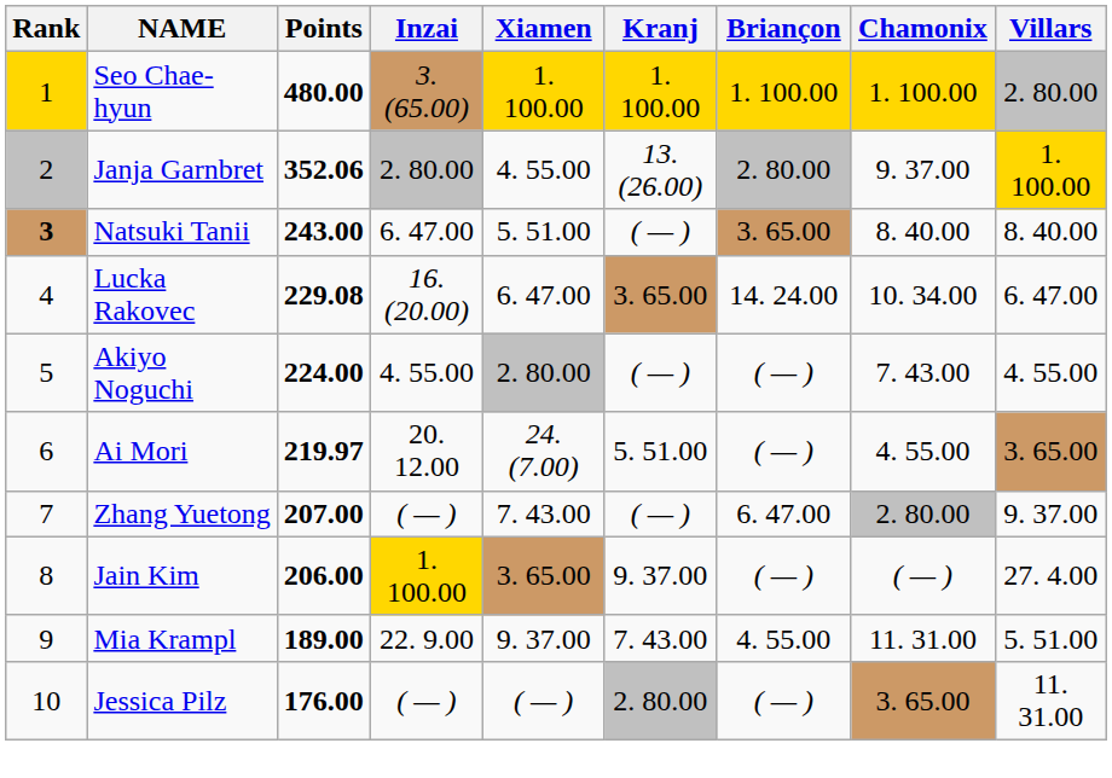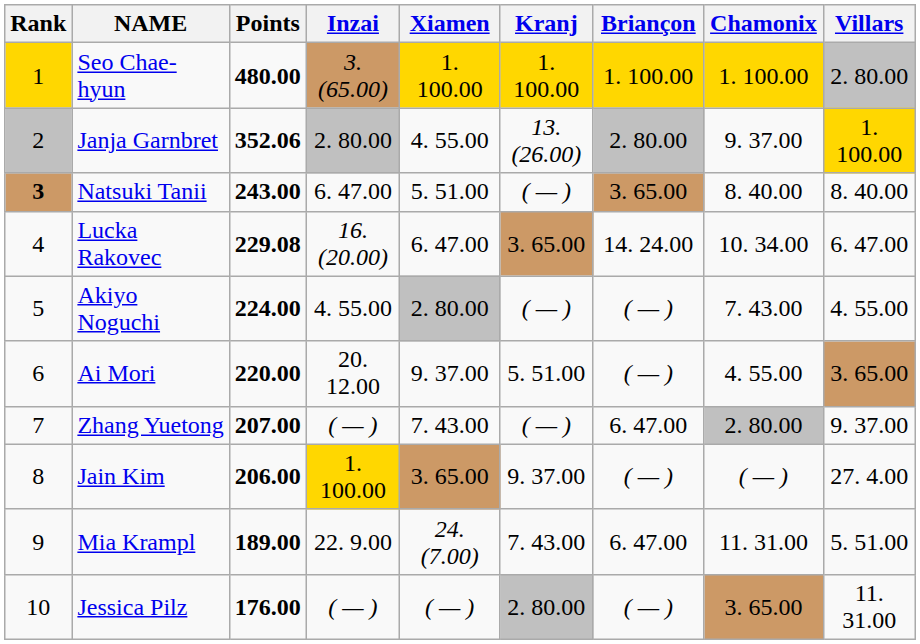 <table class="wikitable sortable" style="text-align: center;">
 <tr>
 <th>Rank</th>
 <th width = "200">NAME</th>
 <th>Points</th>
 <th width = "75" data-sort-type="number"><a href='#'>Inzai</a></th>
 <th width = "75" data-sort-type="number"><a href='#'>Xiamen</a></th>
 <th width = "75" data-sort-type="number"><a href='#'>Kranj</a></th>
 <th width = "75" data-sort-type="number"><a href='#'>Briançon</a></th>
 <th width = "75" data-sort-type="number"><a href='#'>Chamonix</a></th>
 <th width = "75" data-sort-type="number"><a href='#'>Villars</a></th>
 </tr>
 <tr>
 <td style="background: gold">1</td>
 <td align="left"> <a href='#'>Seo Chae-hyun</a></td>
 <td><strong>480.00</strong></td>
 <td style="background: #cc9966"><em>3. (65.00)</em></td>
 <td style="background: gold">1. 100.00</td>
 <td style="background: gold">1. 100.00</td>
 <td style="background: gold">1. 100.00</td>
 <td style="background: gold">1. 100.00</td>
 <td style="background: silver">2. 80.00</td>
 </tr>
 <tr>
 <td style="background: silver">2</td>
 <td align="left"> <a href='#'>Janja Garnbret</a></td>
 <td><strong>352.06</strong></td>
 <td style="background: silver">2. 80.00</td>
 <td>4. 55.00</td>
 <td><em>13. (26.00)</em></td>
 <td style="background: silver">2. 80.00</td>
 <td>9. 37.00</td>
 <td style="background: gold">1. 100.00</td>
 </tr>
 <tr>
 <td style="background: #cc9966"><strong>3</strong></td>
 <td align="left"> <a href='#'>Natsuki Tanii</a></td>
 <td><strong>243.00</strong></td>
 <td>6. 47.00</td>
 <td>5. 51.00</td>
 <td><em>( — )</em></td>
 <td style="background: #cc9966">3. 65.00</td>
 <td>8. 40.00</td>
 <td>8. 40.00</td>
 </tr>
 <tr>
 <td>4</td>
 <td align="left"> <a href='#'>Lucka Rakovec</a></td>
 <td><strong>229.08</strong></td>
 <td><em>16. (20.00)</em></td>
 <td>6. 47.00</td>
 <td style="background: #cc9966">3. 65.00</td>
 <td>14. 24.00</td>
 <td>10. 34.00</td>
 <td>6. 47.00</td>
 </tr>
 <tr>
 <td>5</td>
 <td align="left"> <a href='#'>Akiyo Noguchi</a></td>
 <td><strong>224.00</strong></td>
 <td>4. 55.00</td>
 <td style="background: silver">2. 80.00</td>
 <td><em>( — )</em></td>
 <td><em>( — )</em></td>
 <td>7. 43.00</td>
 <td>4. 55.00</td>
 </tr>
 <tr>
 <td>6</td>
 <td align="left"> <a href='#'>Ai Mori</a></td>
-<td><strong>219.97</strong></td>
+<td><strong>220.00</strong></td>
 <td>20. 12.00</td>
-<td><em>24. (7.00)</em></td>
+<td>9. 37.00</td>
 <td>5. 51.00</td>
 <td><em>( — )</em></td>
 <td>4. 55.00</td>
 <td style="background: #cc9966">3. 65.00</td>
 </tr>
 <tr>
 <td>7</td>
 <td align="left"> <a href='#'>Zhang Yuetong</a></td>
 <td><strong>207.00</strong></td>
 <td><em>( — )</em></td>
 <td>7. 43.00</td>
 <td><em>( — )</em></td>
 <td>6. 47.00</td>
 <td style="background: silver">2. 80.00</td>
 <td>9. 37.00</td>
 </tr>
 <tr>
 <td>8</td>
 <td align="left"> <a href='#'>Jain Kim</a></td>
 <td><strong>206.00</strong></td>
 <td style="background: gold">1. 100.00</td>
 <td style="background: #cc9966">3. 65.00</td>
 <td>9. 37.00</td>
 <td><em>( — )</em></td>
 <td><em>( — )</em></td>
 <td>27. 4.00</td>
 </tr>
 <tr>
 <td>9</td>
 <td align="left"> <a href='#'>Mia Krampl</a></td>
 <td><strong>189.00</strong></td>
 <td>22. 9.00</td>
-<td>9. 37.00</td>
+<td><em>24. (7.00)</em></td>
 <td>7. 43.00</td>
-<td>4. 55.00</td>
+<td>6. 47.00</td>
 <td>11. 31.00</td>
 <td>5. 51.00</td>
 </tr>
 <tr>
 <td>10</td>
 <td align="left"> <a href='#'>Jessica Pilz</a></td>
 <td><strong>176.00</strong></td>
 <td><em>( — )</em></td>
 <td><em>( — )</em></td>
 <td style="background: silver">2. 80.00</td>
 <td><em>( — )</em></td>
 <td style="background: #cc9966">3. 65.00</td>
 <td>11. 31.00</td>
 </tr>
 </table>
